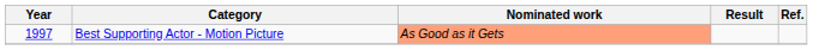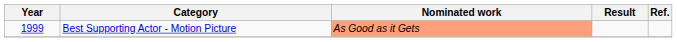 <table class=wikitable>
 <tr>
 <th scope="col" style="width:5em;">Year</th>
 <th scope="col" style="width:26em;">Category</th>
 <th scope="col" style="width:25em;">Nominated work</th>
 <th scope="col" style="width:5em;">Result</th>
 <th>Ref.</th>
 </tr>
 <tr>
-<td style="text-align:center;"><a href='#'>1997</a></td>
+<td style="text-align:center;"><a href='#'>1999</a></td>
 <td><a href='#'>Best Supporting Actor - Motion Picture</a></td>
 <td style="background: lightsalmon;"><em>As Good as it Gets</em></td>
 <td></td>
 <td></td>
 </tr>
 <tr>
 </tr>
 </table>
